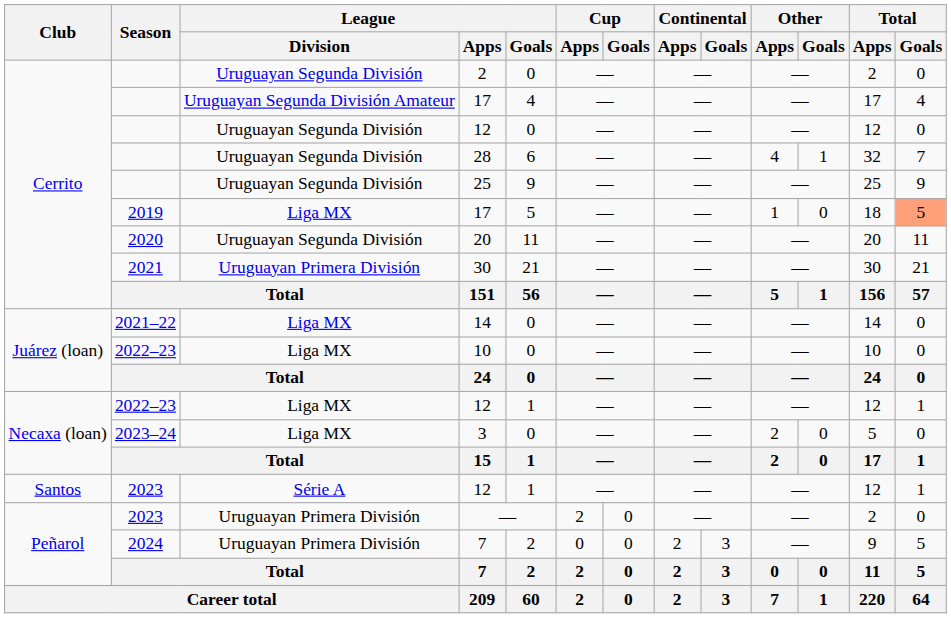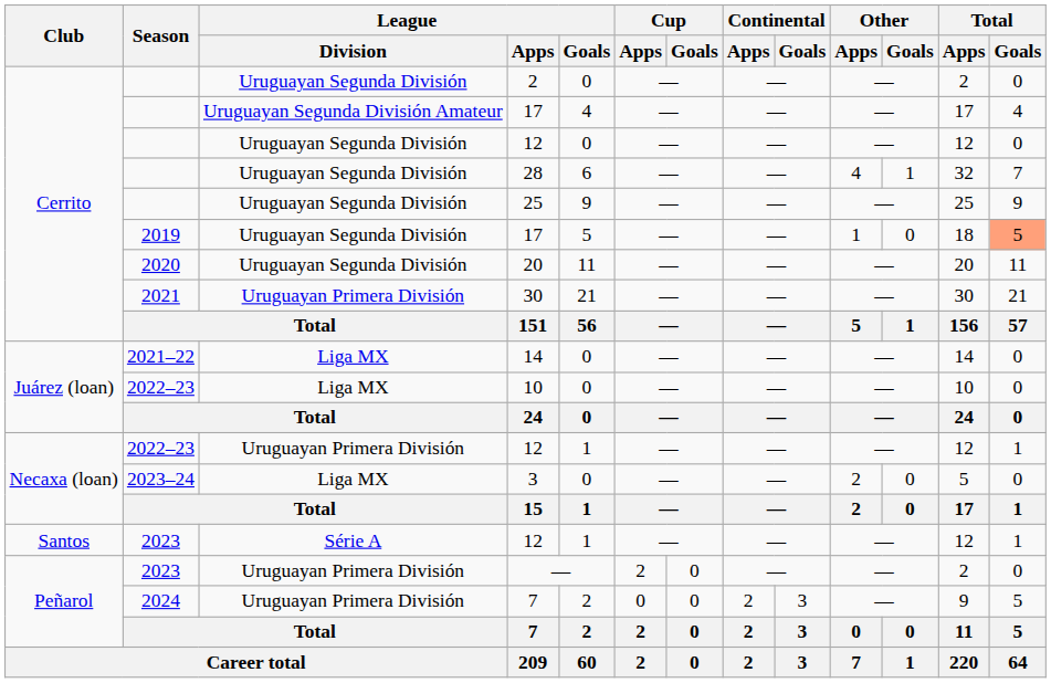 <table class="wikitable" Style="text-align: center">
 <tr>
 <th rowspan="2">Club</th>
 <th rowspan="2">Season</th>
 <th colspan="3">League</th>
 <th colspan="2">Cup</th>
 <th colspan="2">Continental</th>
 <th colspan="2">Other</th>
 <th colspan="2">Total</th>
 </tr>
 <tr>
 <th>Division</th>
 <th>Apps</th>
 <th>Goals</th>
 <th>Apps</th>
 <th>Goals</th>
 <th>Apps</th>
 <th>Goals</th>
 <th>Apps</th>
 <th>Goals</th>
 <th>Apps</th>
 <th>Goals</th>
 </tr>
 <tr>
 <td rowspan="9"><a href='#'>Cerrito</a></td>
 <td></td>
 <td><a href='#'>Uruguayan Segunda División</a></td>
 <td>2</td>
 <td>0</td>
 <td colspan="2">—</td>
 <td colspan="2">—</td>
 <td colspan="2">—</td>
 <td>2</td>
 <td>0</td>
 </tr>
 <tr>
 <td></td>
 <td><a href='#'>Uruguayan Segunda División Amateur</a></td>
 <td>17</td>
 <td>4</td>
 <td colspan="2">—</td>
 <td colspan="2">—</td>
 <td colspan="2">—</td>
 <td>17</td>
 <td>4</td>
 </tr>
 <tr>
 <td></td>
 <td>Uruguayan Segunda División</td>
 <td>12</td>
 <td>0</td>
 <td colspan="2">—</td>
 <td colspan="2">—</td>
 <td colspan="2">—</td>
 <td>12</td>
 <td>0</td>
 </tr>
 <tr>
 <td></td>
 <td>Uruguayan Segunda División</td>
 <td>28</td>
 <td>6</td>
 <td colspan="2">—</td>
 <td colspan="2">—</td>
 <td>4</td>
 <td>1</td>
 <td>32</td>
 <td>7</td>
 </tr>
 <tr>
 <td></td>
 <td>Uruguayan Segunda División</td>
 <td>25</td>
 <td>9</td>
 <td colspan="2">—</td>
 <td colspan="2">—</td>
 <td colspan="2">—</td>
 <td>25</td>
 <td>9</td>
 </tr>
 <tr>
 <td><a href='#'>2019</a></td>
-<td><a href='#'>Liga MX</a></td>
+<td>Uruguayan Segunda División</td>
 <td>17</td>
 <td>5</td>
 <td colspan="2">—</td>
 <td colspan="2">—</td>
 <td>1</td>
 <td>0</td>
 <td>18</td>
 <td style="background: lightsalmon;">5</td>
 </tr>
 <tr>
 <td><a href='#'>2020</a></td>
 <td>Uruguayan Segunda División</td>
 <td>20</td>
 <td>11</td>
 <td colspan="2">—</td>
 <td colspan="2">—</td>
 <td colspan="2">—</td>
 <td>20</td>
 <td>11</td>
 </tr>
 <tr>
 <td><a href='#'>2021</a></td>
 <td><a href='#'>Uruguayan Primera División</a></td>
 <td>30</td>
 <td>21</td>
 <td colspan="2">—</td>
 <td colspan="2">—</td>
 <td colspan="2">—</td>
 <td>30</td>
 <td>21</td>
 </tr>
 <tr>
 <th colspan="2">Total</th>
 <th>151</th>
 <th>56</th>
 <th colspan="2">—</th>
 <th colspan="2">—</th>
 <th>5</th>
 <th>1</th>
 <th>156</th>
 <th>57</th>
 </tr>
 <tr>
 <td rowspan="3"><a href='#'>Juárez</a> (loan)</td>
 <td><a href='#'>2021–22</a></td>
 <td><a href='#'>Liga MX</a></td>
 <td>14</td>
 <td>0</td>
 <td colspan="2">—</td>
 <td colspan="2">—</td>
 <td colspan="2">—</td>
 <td>14</td>
 <td>0</td>
 </tr>
 <tr>
 <td><a href='#'>2022–23</a></td>
 <td>Liga MX</td>
 <td>10</td>
 <td>0</td>
 <td colspan="2">—</td>
 <td colspan="2">—</td>
 <td colspan="2">—</td>
 <td>10</td>
 <td>0</td>
 </tr>
 <tr>
 <th colspan="2">Total</th>
 <th>24</th>
 <th>0</th>
 <th colspan="2">—</th>
 <th colspan="2">—</th>
 <th colspan="2">—</th>
 <th>24</th>
 <th>0</th>
 </tr>
 <tr>
 <td rowspan="3"><a href='#'>Necaxa</a> (loan)</td>
 <td><a href='#'>2022–23</a></td>
-<td>Liga MX</td>
+<td>Uruguayan Primera División</td>
 <td>12</td>
 <td>1</td>
 <td colspan="2">—</td>
 <td colspan="2">—</td>
 <td colspan="2">—</td>
 <td>12</td>
 <td>1</td>
 </tr>
 <tr>
 <td><a href='#'>2023–24</a></td>
 <td>Liga MX</td>
 <td>3</td>
 <td>0</td>
 <td colspan="2">—</td>
 <td colspan="2">—</td>
 <td>2</td>
 <td>0</td>
 <td>5</td>
 <td>0</td>
 </tr>
 <tr>
 <th colspan="2">Total</th>
 <th>15</th>
 <th>1</th>
 <th colspan="2">—</th>
 <th colspan="2">—</th>
 <th>2</th>
 <th>0</th>
 <th>17</th>
 <th>1</th>
 </tr>
 <tr>
 <td><a href='#'>Santos</a></td>
 <td><a href='#'>2023</a></td>
 <td><a href='#'>Série A</a></td>
 <td>12</td>
 <td>1</td>
 <td colspan="2">—</td>
 <td colspan="2">—</td>
 <td colspan="2">—</td>
 <td>12</td>
 <td>1</td>
 </tr>
 <tr>
 <td rowspan="3"><a href='#'>Peñarol</a></td>
 <td><a href='#'>2023</a></td>
 <td>Uruguayan Primera División</td>
 <td colspan="2">—</td>
 <td>2</td>
 <td>0</td>
 <td colspan="2">—</td>
 <td colspan="2">—</td>
 <td>2</td>
 <td>0</td>
 </tr>
 <tr>
 <td><a href='#'>2024</a></td>
 <td>Uruguayan Primera División</td>
 <td>7</td>
 <td>2</td>
 <td>0</td>
 <td>0</td>
 <td>2</td>
 <td>3</td>
 <td colspan="2">—</td>
 <td>9</td>
 <td>5</td>
 </tr>
 <tr>
 <th colspan="2">Total</th>
 <th>7</th>
 <th>2</th>
 <th>2</th>
 <th>0</th>
 <th>2</th>
 <th>3</th>
 <th>0</th>
 <th>0</th>
 <th>11</th>
 <th>5</th>
 </tr>
 <tr>
 <th colspan="3">Career total</th>
 <th>209</th>
 <th>60</th>
 <th>2</th>
 <th>0</th>
 <th>2</th>
 <th>3</th>
 <th>7</th>
 <th>1</th>
 <th>220</th>
 <th>64</th>
 </tr>
 </table>
